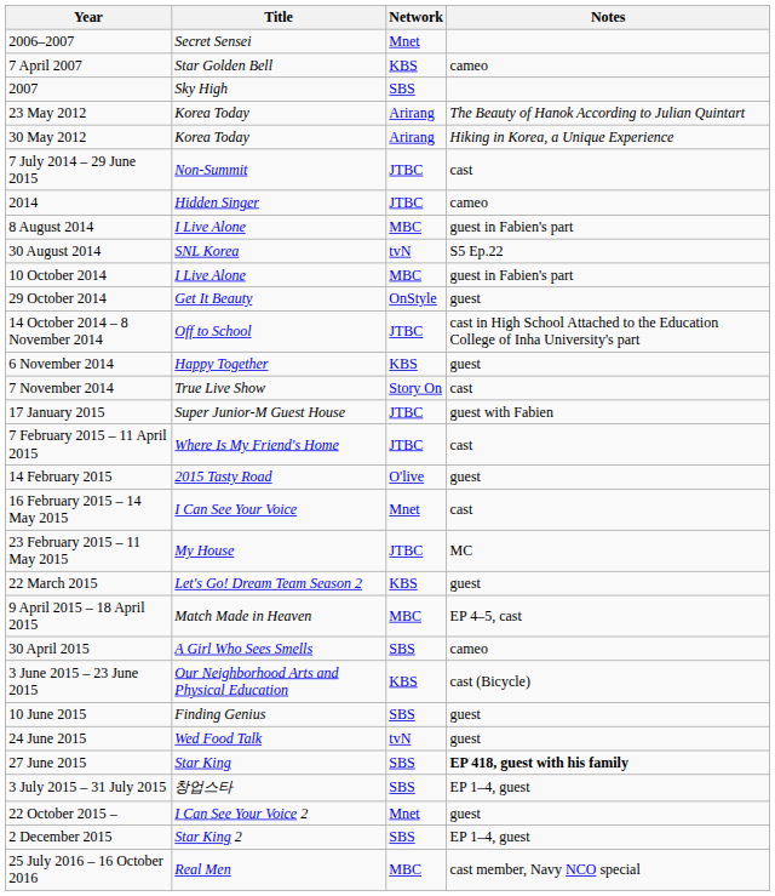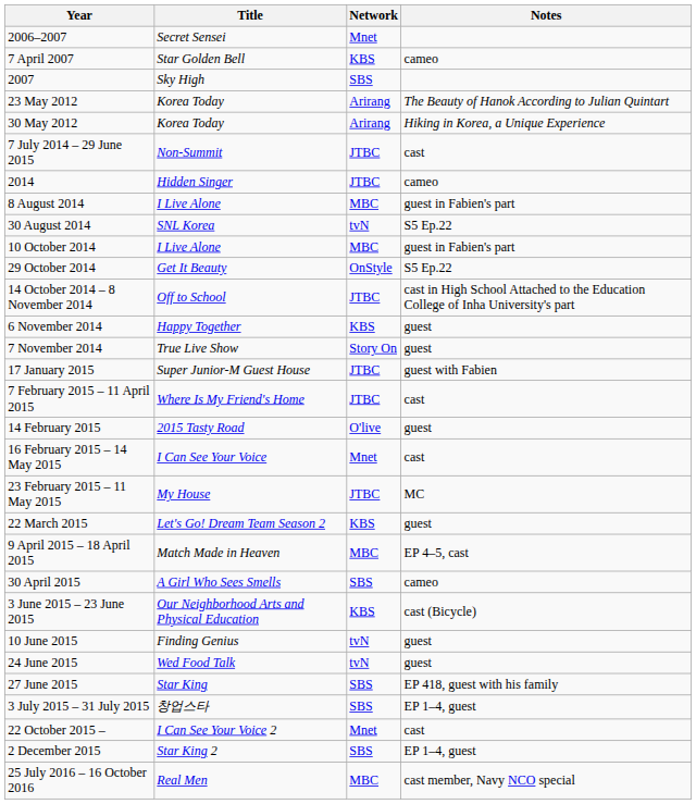 <table class="wikitable" style="font-size: 95%; width:800px">
 <tr>
 <th>Year</th>
 <th>Title</th>
 <th>Network</th>
 <th>Notes</th>
 </tr>
 <tr>
 <td>2006–2007</td>
 <td><em>Secret Sensei</em></td>
 <td><a href='#'>Mnet</a></td>
 <td></td>
 </tr>
 <tr>
 <td>7 April 2007</td>
 <td><em>Star Golden Bell</em></td>
 <td><a href='#'>KBS</a></td>
 <td>cameo</td>
 </tr>
 <tr>
 <td>2007</td>
 <td><em>Sky High</em></td>
 <td><a href='#'>SBS</a></td>
 <td></td>
 </tr>
 <tr>
 <td>23 May 2012</td>
 <td><em>Korea Today</em></td>
 <td><a href='#'>Arirang</a></td>
 <td><em>The Beauty of Hanok According to Julian Quintart</em></td>
 </tr>
 <tr>
 <td>30 May 2012</td>
 <td><em>Korea Today</em></td>
 <td><a href='#'>Arirang</a></td>
 <td><em>Hiking in Korea, a Unique Experience</em></td>
 </tr>
 <tr>
 <td>7 July 2014 – 29 June 2015</td>
 <td><em><a href='#'>Non-Summit</a></em></td>
 <td><a href='#'>JTBC</a></td>
 <td>cast</td>
 </tr>
 <tr>
 <td>2014</td>
 <td><em><a href='#'>Hidden Singer</a></em></td>
 <td><a href='#'>JTBC</a></td>
 <td>cameo</td>
 </tr>
 <tr>
 <td>8 August 2014</td>
 <td><em><a href='#'>I Live Alone</a></em></td>
 <td><a href='#'>MBC</a></td>
 <td>guest in Fabien's part</td>
 </tr>
 <tr>
 <td>30 August 2014</td>
 <td><em><a href='#'>SNL Korea</a></em></td>
 <td><a href='#'>tvN</a></td>
 <td>S5 Ep.22</td>
 </tr>
 <tr>
 <td>10 October 2014</td>
 <td><em><a href='#'>I Live Alone</a></em></td>
 <td><a href='#'>MBC</a></td>
 <td>guest in Fabien's part</td>
 </tr>
 <tr>
 <td>29 October 2014</td>
 <td><em><a href='#'>Get It Beauty</a></em></td>
 <td><a href='#'>OnStyle</a></td>
-<td>guest</td>
+<td>S5 Ep.22</td>
 </tr>
 <tr>
 <td>14 October 2014 – 8 November 2014</td>
 <td><em><a href='#'>Off to School</a></em></td>
 <td><a href='#'>JTBC</a></td>
 <td>cast in High School Attached to the Education College of Inha University's part</td>
 </tr>
 <tr>
 <td>6 November 2014</td>
 <td><em><a href='#'>Happy Together</a></em></td>
 <td><a href='#'>KBS</a></td>
 <td>guest</td>
 </tr>
 <tr>
 <td>7 November 2014</td>
 <td><em>True Live Show</em></td>
 <td><a href='#'>Story On</a></td>
-<td>cast</td>
+<td>guest</td>
 </tr>
 <tr>
 <td>17 January 2015</td>
 <td><em>Super Junior-M Guest House</em></td>
 <td><a href='#'>JTBC</a></td>
 <td>guest with Fabien</td>
 </tr>
 <tr>
 <td>7 February 2015 – 11 April 2015</td>
 <td><em><a href='#'>Where Is My Friend's Home</a></em></td>
 <td><a href='#'>JTBC</a></td>
 <td>cast</td>
 </tr>
 <tr>
 <td>14 February 2015</td>
 <td><em><a href='#'>2015 Tasty Road</a></em></td>
 <td><a href='#'>O'live</a></td>
 <td>guest</td>
 </tr>
 <tr>
 <td>16 February 2015 – 14 May 2015</td>
 <td><em><a href='#'>I Can See Your Voice</a></em></td>
 <td><a href='#'>Mnet</a></td>
 <td>cast</td>
 </tr>
 <tr>
 <td>23 February 2015 – 11 May 2015</td>
 <td><em><a href='#'>My House</a></em></td>
 <td><a href='#'>JTBC</a></td>
 <td>MC</td>
 </tr>
 <tr>
 <td>22 March 2015</td>
 <td><em><a href='#'>Let's Go! Dream Team Season 2</a></em></td>
 <td><a href='#'>KBS</a></td>
 <td>guest</td>
 </tr>
 <tr>
 <td>9 April 2015 – 18 April 2015</td>
 <td><em>Match Made in Heaven </em></td>
 <td><a href='#'>MBC</a></td>
 <td>EP 4–5, cast</td>
 </tr>
 <tr>
 <td>30 April 2015</td>
 <td><em><a href='#'>A Girl Who Sees Smells</a></em></td>
 <td><a href='#'>SBS</a></td>
 <td>cameo</td>
 </tr>
 <tr>
 <td>3 June 2015 – 23 June 2015</td>
 <td><em><a href='#'>Our Neighborhood Arts and Physical Education</a></em></td>
 <td><a href='#'>KBS</a></td>
 <td>cast (Bicycle)</td>
 </tr>
 <tr>
 <td>10 June 2015</td>
 <td><em>Finding Genius</em></td>
-<td><a href='#'>SBS</a></td>
+<td><a href='#'>tvN</a></td>
 <td>guest</td>
 </tr>
 <tr>
 <td>24 June 2015</td>
 <td><em><a href='#'>Wed Food Talk</a></em></td>
 <td><a href='#'>tvN</a></td>
 <td>guest</td>
 </tr>
 <tr>
 <td>27 June 2015</td>
 <td><em><a href='#'>Star King</a></em></td>
 <td><a href='#'>SBS</a></td>
-<td><strong>EP 418, guest with his family</strong></td>
+<td>EP 418, guest with his family</td>
 </tr>
 <tr>
 <td>3 July 2015 – 31 July 2015</td>
 <td><em>창업스타</em></td>
 <td><a href='#'>SBS</a></td>
 <td>EP 1–4, guest</td>
 </tr>
 <tr>
 <td>22 October 2015 –</td>
 <td><em><a href='#'>I Can See Your Voice</a> 2</em></td>
 <td><a href='#'>Mnet</a></td>
-<td>guest</td>
+<td>cast</td>
 </tr>
 <tr>
 <td>2 December 2015</td>
 <td><em><a href='#'>Star King</a> 2</em></td>
 <td><a href='#'>SBS</a></td>
 <td>EP 1–4, guest</td>
 </tr>
 <tr>
 <td>25 July 2016 – 16 October 2016</td>
 <td><em><a href='#'>Real Men</a></em></td>
 <td><a href='#'>MBC</a></td>
 <td>cast member, Navy <a href='#'>NCO</a> special</td>
 </tr>
 </table>
